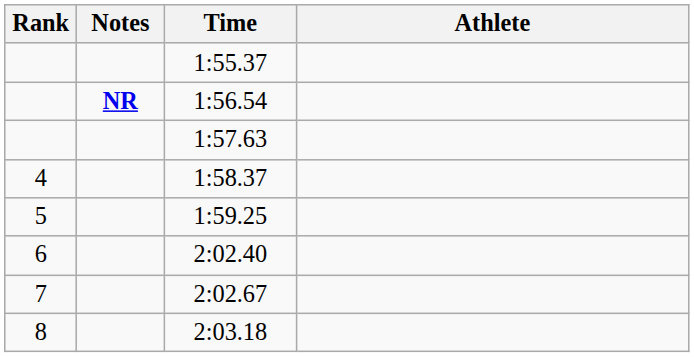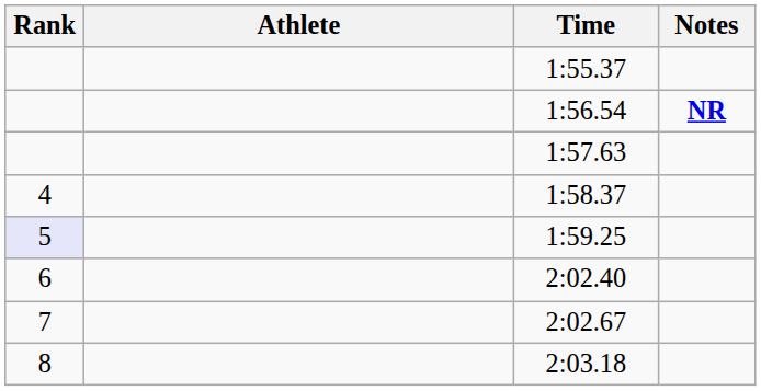 <table class="wikitable" style="text-align:center">
 <tr>
 <th width=40>Rank</th>
+<th width=250>Athlete</th>
+<th width=80>Time</th>
 <th width=50>Notes</th>
-<th width=80>Time</th>
-<th width=250>Athlete</th>
 </tr>
 <tr>
 <td></td>
+<td align=left></td>
+<td>1:55.37</td>
 <td></td>
-<td>1:55.37</td>
-<td align=left></td>
 </tr>
 <tr>
 <td></td>
+<td align=left></td>
+<td>1:56.54</td>
 <td><strong><a href='#'>NR</a></strong></td>
-<td>1:56.54</td>
-<td align=left></td>
 </tr>
 <tr>
 <td></td>
+<td align=left></td>
+<td>1:57.63</td>
 <td></td>
-<td>1:57.63</td>
-<td align=left></td>
 </tr>
 <tr>
 <td>4</td>
+<td align=left></td>
+<td>1:58.37</td>
 <td></td>
-<td>1:58.37</td>
-<td align=left></td>
 </tr>
 <tr>
-<td>5</td>
+<td style="background: lavender;">5</td>
+<td align=left></td>
+<td>1:59.25</td>
 <td></td>
-<td>1:59.25</td>
-<td align=left></td>
 </tr>
 <tr>
 <td>6</td>
+<td align=left></td>
+<td>2:02.40</td>
 <td></td>
-<td>2:02.40</td>
-<td align=left></td>
 </tr>
 <tr>
 <td>7</td>
+<td align=left></td>
+<td>2:02.67</td>
 <td></td>
-<td>2:02.67</td>
-<td align=left></td>
 </tr>
 <tr>
 <td>8</td>
+<td align=left></td>
+<td>2:03.18</td>
 <td></td>
-<td>2:03.18</td>
-<td align=left></td>
 </tr>
 </table>
